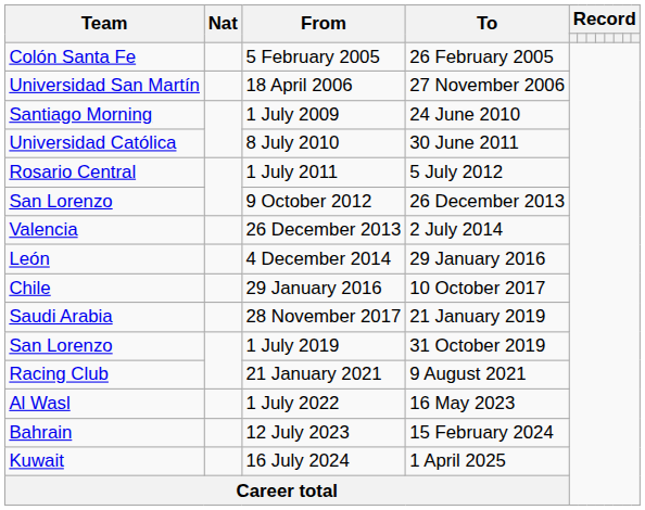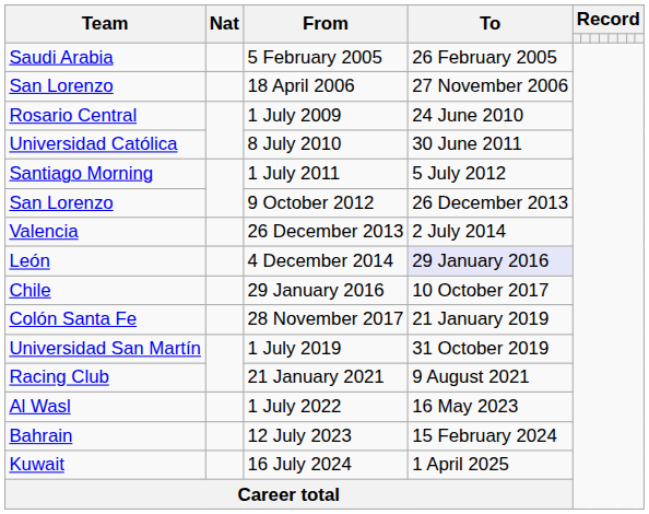 <table class="wikitable" style="text-align: center">
 <tr>
 <th rowspan="2">Team</th>
 <th rowspan="2">Nat</th>
 <th rowspan="2">From</th>
 <th rowspan="2">To</th>
 <th colspan="8">Record</th>
 </tr>
 <tr>
 <th></th>
 <th></th>
 <th></th>
 <th></th>
 <th></th>
 <th></th>
 <th></th>
 <th></th>
 </tr>
 <tr>
-<td align="left"><a href='#'>Colón Santa Fe</a></td>
+<td align="left"><a href='#'>Saudi Arabia</a></td>
 <td rowspan="1"></td>
 <td align=left>5 February 2005</td>
 <td align=left>26 February 2005<br></td>
 </tr>
 <tr>
-<td align="left"><a href='#'>Universidad San Martín</a></td>
+<td align="left"><a href='#'>San Lorenzo</a></td>
 <td rowspan="1"></td>
 <td align=left>18 April 2006</td>
 <td align=left>27 November 2006<br></td>
 </tr>
 <tr>
-<td align="left"><a href='#'>Santiago Morning</a></td>
+<td align="left"><a href='#'>Rosario Central</a></td>
 <td rowspan="2"></td>
 <td align=left>1 July 2009</td>
 <td align=left>24 June 2010<br></td>
 </tr>
 <tr>
 <td align="left"><a href='#'>Universidad Católica</a></td>
 <td align=left>8 July 2010</td>
 <td align=left>30 June 2011<br></td>
 </tr>
 <tr>
-<td align="left"><a href='#'>Rosario Central</a></td>
+<td align="left"><a href='#'>Santiago Morning</a></td>
 <td rowspan="2"></td>
 <td align=left>1 July 2011</td>
 <td align=left>5 July 2012<br></td>
 </tr>
 <tr>
 <td align="left"><a href='#'>San Lorenzo</a></td>
 <td align=left>9 October 2012</td>
 <td align=left>26 December 2013<br></td>
 </tr>
 <tr>
 <td align="left"><a href='#'>Valencia</a></td>
 <td rowspan="1"></td>
 <td align=left>26 December 2013</td>
 <td align=left>2 July 2014<br></td>
 </tr>
 <tr>
 <td align="left"><a href='#'>León</a></td>
 <td rowspan="1"></td>
 <td align=left>4 December 2014</td>
-<td align=left>29 January 2016<br></td>
+<td align=left style="background: lavender;">29 January 2016<br></td>
 </tr>
 <tr>
 <td align="left"><a href='#'>Chile</a></td>
 <td rowspan="1"></td>
 <td align=left>29 January 2016</td>
 <td align=left>10 October 2017<br></td>
 </tr>
 <tr>
-<td align="left"><a href='#'>Saudi Arabia</a></td>
+<td align="left"><a href='#'>Colón Santa Fe</a></td>
 <td rowspan="1"></td>
 <td align=left>28 November 2017</td>
 <td align=left>21 January 2019<br></td>
 </tr>
 <tr>
-<td align="left"><a href='#'>San Lorenzo</a></td>
+<td align="left"><a href='#'>Universidad San Martín</a></td>
 <td rowspan="2"></td>
 <td align=left>1 July 2019</td>
 <td align=left>31 October 2019<br></td>
 </tr>
 <tr>
 <td align="left"><a href='#'>Racing Club</a></td>
 <td align=left>21 January 2021</td>
 <td align=left>9 August 2021<br></td>
 </tr>
 <tr>
 <td align="left"><a href='#'>Al Wasl</a></td>
 <td rowspan="1"></td>
 <td align=left>1 July 2022</td>
 <td align=left>16 May 2023<br></td>
 </tr>
 <tr>
 <td align="left"><a href='#'>Bahrain</a></td>
 <td rowspan="1"></td>
 <td align=left>12 July 2023</td>
 <td align=left>15 February 2024<br></td>
 </tr>
 <tr>
 <td align="left"><a href='#'>Kuwait</a></td>
 <td rowspan="1"></td>
 <td align=left>16 July 2024</td>
 <td align=left>1 April 2025<br></td>
 </tr>
 <tr>
 <th colspan=4><strong>Career total</strong><br></th>
 </tr>
 </table>
